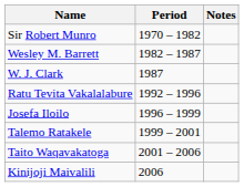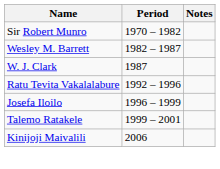 <table class="wikitable">
 <tr>
 <th>Name</th>
 <th>Period</th>
 <th>Notes</th>
 </tr>
 <tr>
 <td>Sir <a href='#'>Robert Munro</a></td>
 <td>1970 – 1982</td>
 <td></td>
 </tr>
 <tr>
 <td><a href='#'>Wesley M. Barrett</a></td>
 <td>1982 – 1987</td>
 <td></td>
 </tr>
 <tr>
 <td><a href='#'>W. J. Clark</a></td>
 <td>1987</td>
 <td></td>
 </tr>
 <tr>
 <td><a href='#'>Ratu Tevita Vakalalabure</a></td>
 <td>1992 – 1996</td>
 <td></td>
 </tr>
 <tr>
 <td><a href='#'>Josefa Iloilo</a></td>
 <td>1996 – 1999</td>
 <td></td>
 </tr>
 <tr>
 <td><a href='#'>Talemo Ratakele</a></td>
 <td>1999 – 2001</td>
 <td></td>
 </tr>
 <tr>
-<td><a href='#'>Taito Waqavakatoga</a></td>
-<td>2001 – 2006</td>
-<td></td>
-</tr>
-<tr>
 <td><a href='#'>Kinijoji Maivalili</a></td>
 <td>2006</td>
 <td></td>
 </tr>
 </table>
